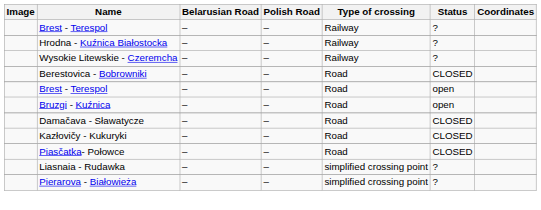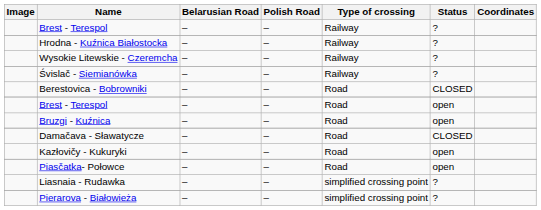 <table class="wikitable sortable">
 <tr>
 <th class="unsortable">Image</th>
 <th>Name</th>
 <th>Belarusian Road</th>
 <th>Polish Road</th>
 <th>Type of crossing</th>
 <th>Status</th>
 <th class="unsortable">Coordinates </th>
 </tr>
 <tr>
 <td></td>
 <td><a href='#'>Brest</a> - <a href='#'>Terespol</a></td>
 <td>–</td>
 <td>–</td>
 <td>Railway</td>
 <td>?</td>
 <td></td>
 </tr>
 <tr>
 </tr>
 <tr>
 <td></td>
 <td>Hrodna - <a href='#'>Kuźnica Białostocka</a></td>
 <td>–</td>
 <td>–</td>
 <td>Railway</td>
 <td>?</td>
 <td></td>
 </tr>
 <tr>
 <td></td>
 <td>Wysokie Litewskie - <a href='#'>Czeremcha</a></td>
 <td>–</td>
 <td>–</td>
 <td>Railway</td>
 <td>?</td>
 <td></td>
 </tr>
 <tr>
+</tr>
+<tr>
+<td></td>
+<td>Śvislač - <a href='#'>Siemianówka</a></td>
+<td>–</td>
+<td>–</td>
+<td>Railway</td>
+<td>?</td>
+<td></td>
 </tr>
 <tr>
 <td></td>
 <td>Berestovica - <a href='#'>Bobrowniki</a></td>
 <td>–</td>
 <td>–</td>
 <td>Road</td>
 <td>CLOSED</td>
 <td></td>
 </tr>
 <tr>
 </tr>
 <tr>
 <td></td>
 <td><a href='#'>Brest</a> - <a href='#'>Terespol</a></td>
 <td>–</td>
 <td>–</td>
 <td>Road</td>
 <td>open</td>
 <td></td>
 </tr>
 <tr>
 <td></td>
 <td><a href='#'>Bruzgi</a> - <a href='#'>Kuźnica</a></td>
 <td>–</td>
 <td>–</td>
 <td>Road</td>
 <td>open</td>
 <td></td>
 </tr>
 <tr>
 </tr>
 <tr>
 <td></td>
 <td>Damačava - Sławatycze</td>
 <td>–</td>
 <td>–</td>
 <td>Road</td>
 <td>CLOSED</td>
 <td></td>
 </tr>
 <tr>
 <td></td>
 <td>Kazłovičy - Kukuryki</td>
 <td>–</td>
 <td>–</td>
 <td>Road</td>
-<td>CLOSED</td>
+<td>open</td>
 <td></td>
 </tr>
 <tr>
 </tr>
 <tr>
 <td></td>
 <td><a href='#'>Piasčatka</a>- Połowce</td>
 <td>–</td>
 <td>–</td>
 <td>Road</td>
-<td>CLOSED</td>
+<td>open</td>
 <td></td>
 </tr>
 <tr>
 <td></td>
 <td>Liasnaia - Rudawka</td>
 <td>–</td>
 <td>–</td>
 <td>simplified crossing point</td>
 <td>?</td>
 <td></td>
 </tr>
 <tr>
 </tr>
 <tr>
 <td></td>
 <td><a href='#'>Pierarova</a> - <a href='#'>Białowieża</a></td>
 <td>–</td>
 <td>–</td>
 <td>simplified crossing point</td>
 <td>?</td>
 <td></td>
 </tr>
 </table>
